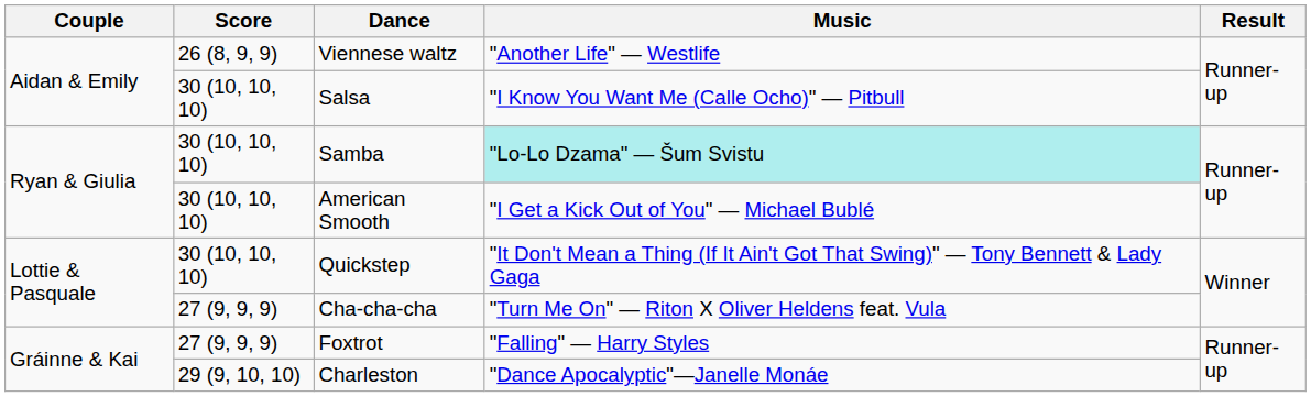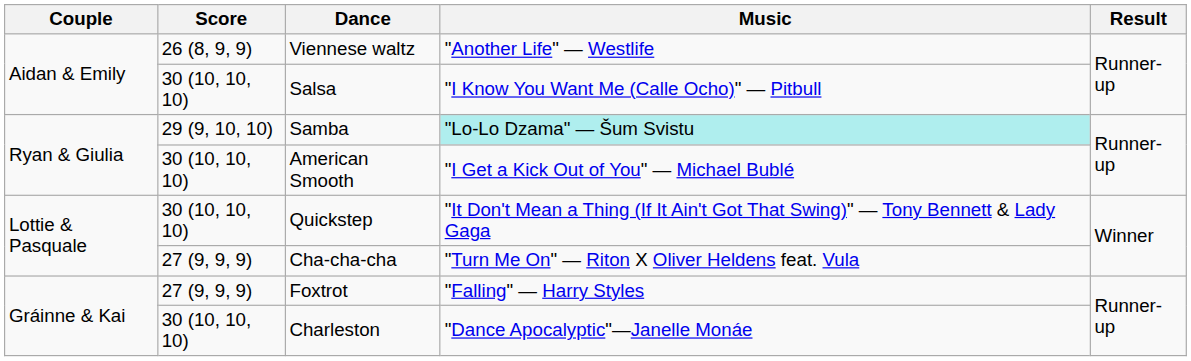 <table class="wikitable" style="width:80%;">
 <tr>
 <th>Couple<br></th>
 <th>Score</th>
 <th>Dance</th>
 <th>Music</th>
 <th>Result</th>
 </tr>
 <tr>
 <td rowspan="2">Aidan & Emily<br></td>
 <td>26 (8, 9, 9)</td>
 <td>Viennese waltz</td>
 <td>"<a href='#'>Another Life</a>" — <a href='#'>Westlife</a></td>
 <td rowspan="2">Runner-up</td>
 </tr>
 <tr>
 <td>30 (10, 10, 10)</td>
 <td>Salsa</td>
 <td>"<a href='#'>I Know You Want Me (Calle Ocho)</a>" — <a href='#'>Pitbull</a></td>
 </tr>
 <tr>
 <td rowspan="2">Ryan & Giulia<br></td>
-<td>30 (10, 10, 10)</td>
+<td>29 (9, 10, 10)</td>
 <td>Samba</td>
 <td style="background: paleturquoise;">"Lo-Lo Dzama" — Šum Svistu</td>
 <td rowspan="2">Runner-up</td>
 </tr>
 <tr>
 <td>30 (10, 10, 10)</td>
 <td>American Smooth</td>
 <td>"<a href='#'>I Get a Kick Out of You</a>" — <a href='#'>Michael Bublé</a></td>
 </tr>
 <tr>
 <td rowspan="2">Lottie & Pasquale<br></td>
 <td>30 (10, 10, 10)</td>
 <td>Quickstep</td>
 <td>"<a href='#'>It Don't Mean a Thing (If It Ain't Got That Swing)</a>" — <a href='#'>Tony Bennett</a> & <a href='#'>Lady Gaga</a></td>
 <td rowspan="2">Winner</td>
 </tr>
 <tr>
 <td>27 (9, 9, 9)</td>
 <td>Cha-cha-cha</td>
 <td>"<a href='#'>Turn Me On</a>" — <a href='#'>Riton</a> X <a href='#'>Oliver Heldens</a> feat. <a href='#'>Vula</a></td>
 </tr>
 <tr>
 <td rowspan="2">Gráinne & Kai<br></td>
 <td>27 (9, 9, 9)</td>
 <td>Foxtrot</td>
 <td>"<a href='#'>Falling</a>" — <a href='#'>Harry Styles</a></td>
 <td rowspan="2">Runner-up</td>
 </tr>
 <tr>
-<td>29 (9, 10, 10)</td>
+<td>30 (10, 10, 10)</td>
 <td>Charleston</td>
 <td>"<a href='#'>Dance Apocalyptic</a>"—<a href='#'>Janelle Monáe</a></td>
 </tr>
 </table>
